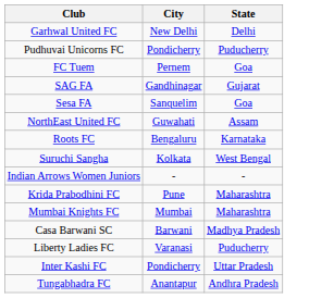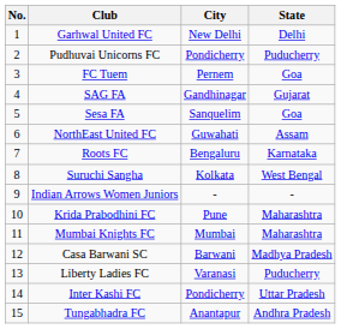 <table class="wikitable sortable" style="text-align: center; font-size:95%">
 <tr>
+<th>No.</th>
 <th>Club</th>
 <th>City</th>
 <th>State</th>
 </tr>
 <tr>
+<td>1</td>
 <td><a href='#'>Garhwal United FC</a></td>
 <td><a href='#'>New Delhi</a></td>
 <td><a href='#'>Delhi</a></td>
 </tr>
 <tr>
+<td>2</td>
 <td>Pudhuvai Unicorns FC</td>
 <td><a href='#'>Pondicherry</a></td>
 <td><a href='#'>Puducherry</a></td>
 </tr>
 <tr>
+<td>3</td>
 <td><a href='#'>FC Tuem</a></td>
 <td><a href='#'>Pernem</a></td>
 <td><a href='#'>Goa</a></td>
 </tr>
 <tr>
+<td>4</td>
 <td><a href='#'>SAG FA</a></td>
 <td><a href='#'>Gandhinagar</a></td>
 <td><a href='#'>Gujarat</a></td>
 </tr>
 <tr>
+<td>5</td>
 <td><a href='#'>Sesa FA</a></td>
 <td><a href='#'>Sanquelim</a></td>
 <td><a href='#'>Goa</a></td>
 </tr>
 <tr>
+<td>6</td>
 <td><a href='#'>NorthEast United FC</a></td>
 <td><a href='#'>Guwahati</a></td>
 <td><a href='#'>Assam</a></td>
 </tr>
 <tr>
+<td>7</td>
 <td><a href='#'>Roots FC</a></td>
 <td><a href='#'>Bengaluru</a></td>
 <td><a href='#'>Karnataka</a></td>
 </tr>
 <tr>
+<td>8</td>
 <td><a href='#'>Suruchi Sangha</a></td>
 <td><a href='#'>Kolkata</a></td>
 <td><a href='#'>West Bengal</a></td>
 </tr>
 <tr>
+<td>9</td>
 <td><a href='#'>Indian Arrows Women Juniors</a></td>
 <td>-</td>
 <td>-</td>
 </tr>
 <tr>
+<td>10</td>
 <td><a href='#'>Krida Prabodhini FC</a></td>
 <td><a href='#'>Pune</a></td>
 <td><a href='#'>Maharashtra</a></td>
 </tr>
 <tr>
+<td>11</td>
 <td><a href='#'>Mumbai Knights FC</a></td>
 <td><a href='#'>Mumbai</a></td>
 <td><a href='#'>Maharashtra</a></td>
 </tr>
 <tr>
+<td>12</td>
 <td>Casa Barwani SC</td>
 <td><a href='#'>Barwani</a></td>
 <td><a href='#'>Madhya Pradesh</a></td>
 </tr>
 <tr>
+<td>13</td>
 <td>Liberty Ladies FC</td>
 <td><a href='#'>Varanasi</a></td>
 <td><a href='#'>Puducherry</a></td>
 </tr>
 <tr>
+<td>14</td>
 <td><a href='#'>Inter Kashi FC</a></td>
 <td><a href='#'>Pondicherry</a></td>
 <td><a href='#'>Uttar Pradesh</a></td>
 </tr>
 <tr>
+<td>15</td>
 <td><a href='#'>Tungabhadra FC</a></td>
 <td><a href='#'>Anantapur</a></td>
 <td><a href='#'>Andhra Pradesh</a></td>
 </tr>
 </table>
